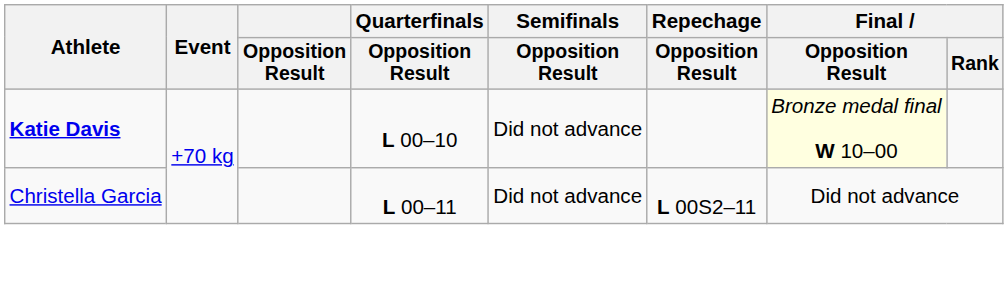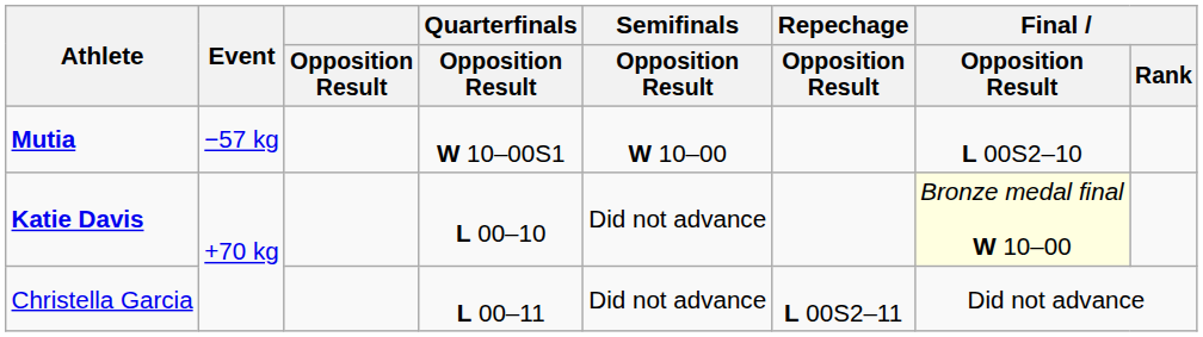 <table class="wikitable" style="font-size:90%">
 <tr>
 <th rowspan="2">Athlete</th>
 <th rowspan="2">Event</th>
 <th></th>
 <th>Quarterfinals</th>
 <th>Semifinals</th>
 <th>Repechage</th>
 <th colspan="2">Final / </th>
 </tr>
 <tr style="font-size:95%">
 <th>Opposition<br>Result</th>
 <th>Opposition<br>Result</th>
 <th>Opposition<br>Result</th>
 <th>Opposition<br>Result</th>
 <th>Opposition<br>Result</th>
 <th>Rank</th>
+</tr>
+<tr align=center>
+<td align=left><strong><a href='#'> Mutia</a></strong></td>
+<td align=left><a href='#'>−57 kg</a></td>
+<td></td>
+<td><br><strong>W</strong> 10–00S1</td>
+<td><br><strong>W</strong> 10–00</td>
+<td></td>
+<td><br><strong>L</strong> 00S2–10</td>
+<td></td>
 </tr>
 <tr align=center>
 <td align=left><strong><a href='#'>Katie Davis</a></strong></td>
 <td align=left rowspan=2><a href='#'>+70 kg</a></td>
 <td></td>
 <td><br><strong>L</strong> 00–10</td>
 <td>Did not advance</td>
 <td></td>
 <td style="background: lightyellow;"><em>Bronze medal final</em><br><br><strong>W</strong> 10–00</td>
 <td></td>
 </tr>
 <tr align=center>
 <td align=left><a href='#'>Christella Garcia</a></td>
 <td></td>
 <td><br><strong>L</strong> 00–11</td>
 <td>Did not advance</td>
 <td><br><strong>L</strong> 00S2–11</td>
 <td colspan=2>Did not advance</td>
 </tr>
 </table>
